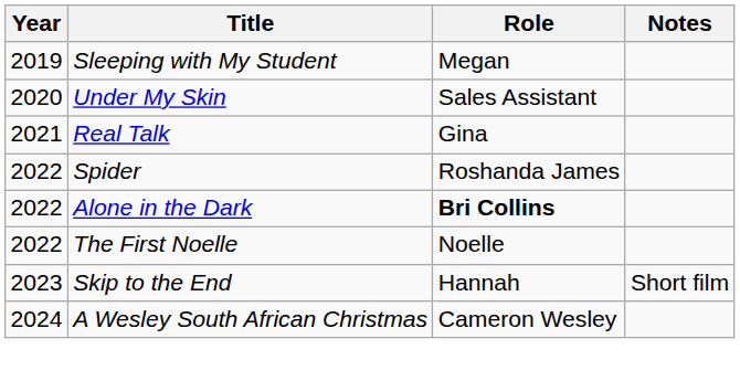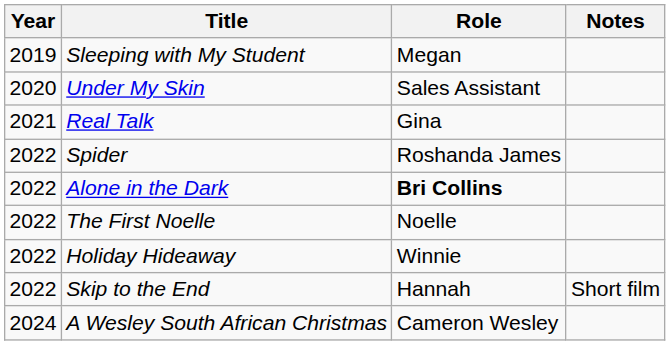 <table class="wikitable sortable">
 <tr>
 <th>Year</th>
 <th>Title</th>
 <th>Role</th>
 <th class="unsortable">Notes</th>
 </tr>
 <tr>
 <td>2019</td>
 <td><em>Sleeping with My Student</em></td>
 <td>Megan</td>
 <td></td>
 </tr>
 <tr>
 <td>2020</td>
 <td><em><a href='#'>Under My Skin</a></em></td>
 <td>Sales Assistant</td>
 <td></td>
 </tr>
 <tr>
 <td>2021</td>
 <td><em><a href='#'>Real Talk</a></em></td>
 <td>Gina</td>
 <td></td>
 </tr>
 <tr>
 <td>2022</td>
 <td><em>Spider</em></td>
 <td>Roshanda James</td>
 <td></td>
 </tr>
 <tr>
 <td>2022</td>
 <td><em><a href='#'>Alone in the Dark</a></em></td>
 <td><strong>Bri Collins</strong></td>
 <td></td>
 </tr>
 <tr>
 <td>2022</td>
 <td><em>The First Noelle</em></td>
 <td>Noelle</td>
 <td></td>
 </tr>
 <tr>
-<td>2023</td>
+<td>2022</td>
+<td><em>Holiday Hideaway</em></td>
+<td>Winnie</td>
+<td></td>
+</tr>
+<tr>
+<td>2022</td>
 <td><em>Skip to the End</em></td>
 <td>Hannah</td>
 <td>Short film</td>
 </tr>
 <tr>
 <td>2024</td>
 <td><em>A Wesley South African Christmas</em></td>
 <td>Cameron Wesley</td>
 <td></td>
 </tr>
 </table>
